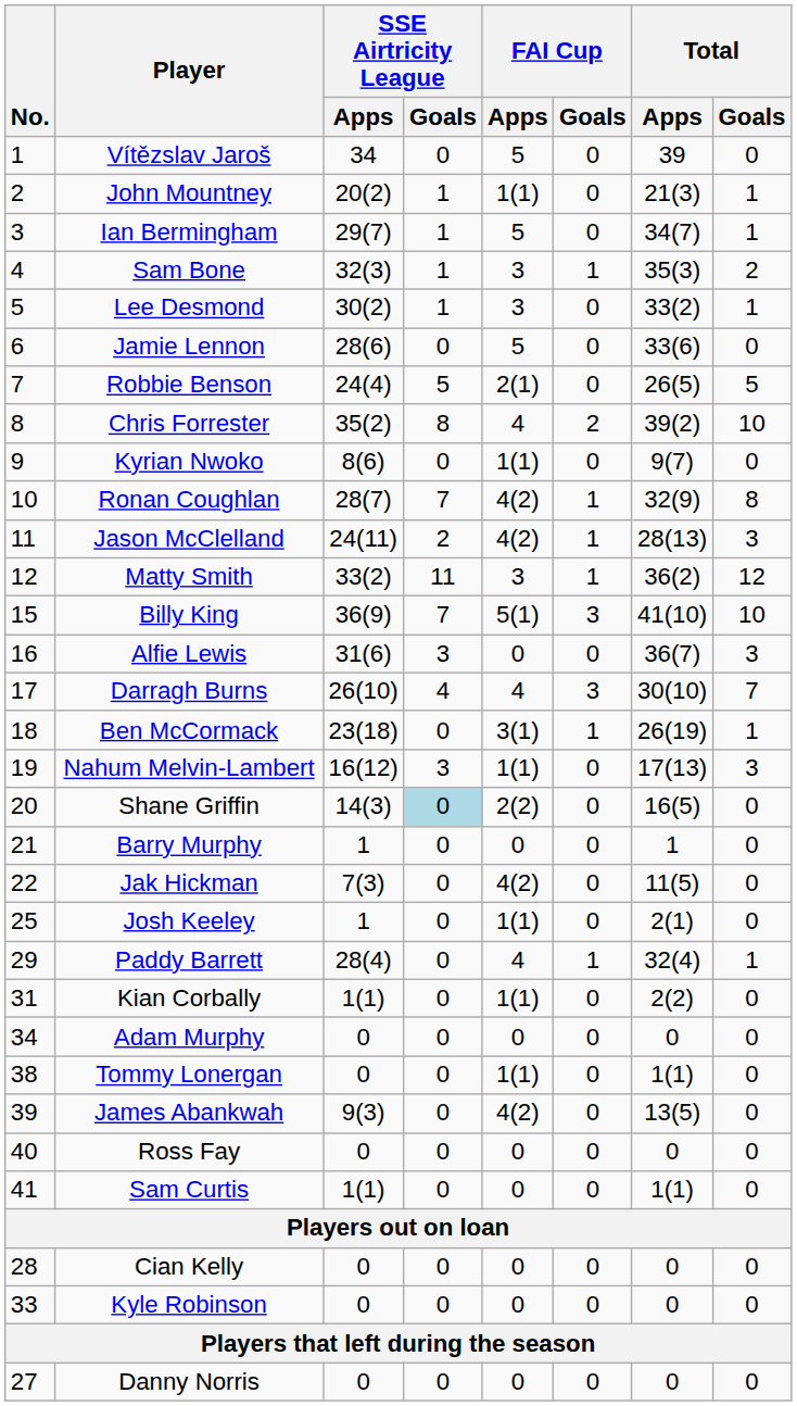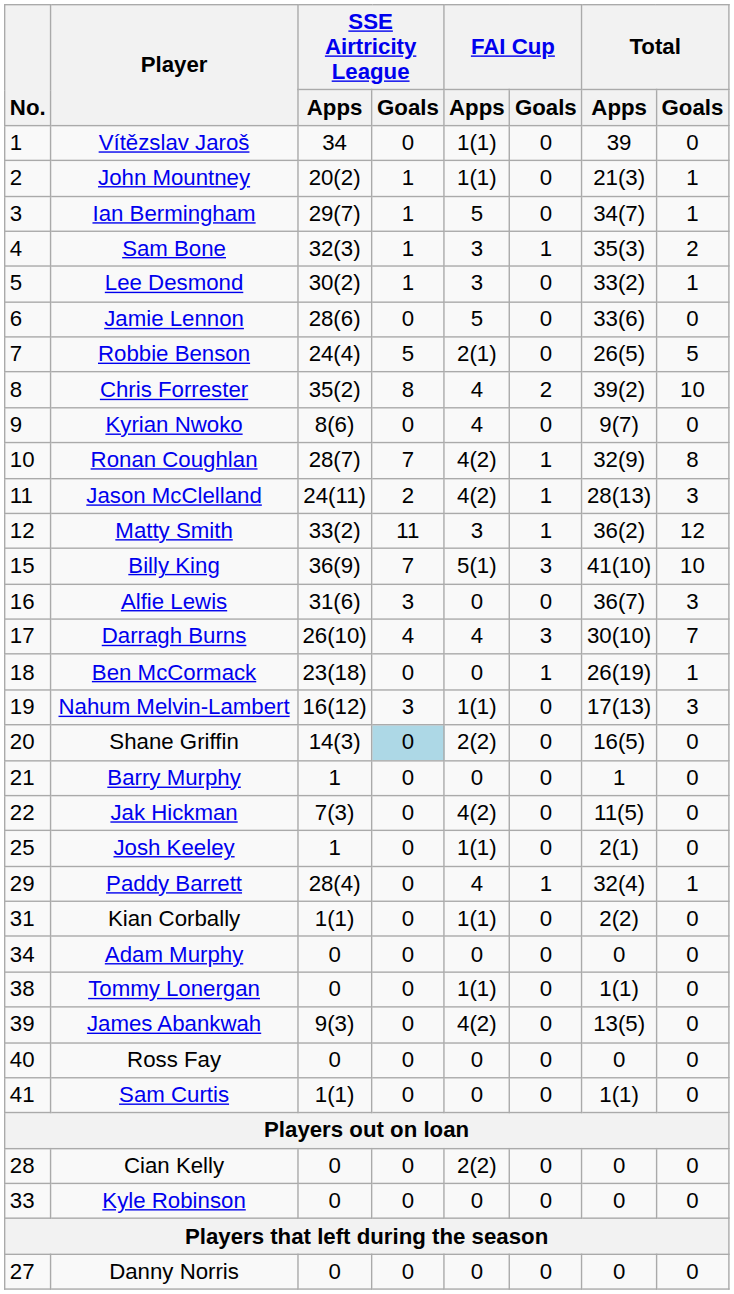 <table class="wikitable" style="text-align:center">
 <tr>
 <th rowspan="2" style="vertical-align:bottom">No.</th>
 <th rowspan="2" style="width:170px">Player</th>
 <th colspan="2" style="width:85px"><a href='#'>SSE Airtricity League</a></th>
 <th colspan="2" style="width:85px"><a href='#'>FAI Cup</a></th>
 <th colspan="2" style="width:85px">Total</th>
 </tr>
 <tr>
 <th>Apps</th>
 <th>Goals</th>
 <th>Apps</th>
 <th>Goals</th>
 <th>Apps</th>
 <th>Goals</th>
 </tr>
 <tr>
 <td align="left">1</td>
 <td><a href='#'>Vítězslav Jaroš</a></td>
 <td>34</td>
 <td>0</td>
-<td>5</td>
+<td>1(1)</td>
 <td>0</td>
 <td>39</td>
 <td>0</td>
 </tr>
 <tr>
 <td align="left">2</td>
 <td><a href='#'>John Mountney</a></td>
 <td>20(2)</td>
 <td>1</td>
 <td>1(1)</td>
 <td>0</td>
 <td>21(3)</td>
 <td>1</td>
 </tr>
 <tr>
 <td align="left">3</td>
 <td><a href='#'>Ian Bermingham</a></td>
 <td>29(7)</td>
 <td>1</td>
 <td>5</td>
 <td>0</td>
 <td>34(7)</td>
 <td>1</td>
 </tr>
 <tr>
 <td align="left">4</td>
 <td><a href='#'>Sam Bone</a></td>
 <td>32(3)</td>
 <td>1</td>
 <td>3</td>
 <td>1</td>
 <td>35(3)</td>
 <td>2</td>
 </tr>
 <tr>
 <td align="left">5</td>
 <td><a href='#'>Lee Desmond</a></td>
 <td>30(2)</td>
 <td>1</td>
 <td>3</td>
 <td>0</td>
 <td>33(2)</td>
 <td>1</td>
 </tr>
 <tr>
 <td align="left">6</td>
 <td><a href='#'>Jamie Lennon</a></td>
 <td>28(6)</td>
 <td>0</td>
 <td>5</td>
 <td>0</td>
 <td>33(6)</td>
 <td>0</td>
 </tr>
 <tr>
 <td align="left">7</td>
 <td><a href='#'>Robbie Benson</a></td>
 <td>24(4)</td>
 <td>5</td>
 <td>2(1)</td>
 <td>0</td>
 <td>26(5)</td>
 <td>5</td>
 </tr>
 <tr>
 <td align="left">8</td>
 <td><a href='#'>Chris Forrester</a></td>
 <td>35(2)</td>
 <td>8</td>
 <td>4</td>
 <td>2</td>
 <td>39(2)</td>
 <td>10</td>
 </tr>
 <tr>
 <td align="left">9</td>
 <td><a href='#'>Kyrian Nwoko</a></td>
 <td>8(6)</td>
 <td>0</td>
-<td>1(1)</td>
+<td>4</td>
 <td>0</td>
 <td>9(7)</td>
 <td>0</td>
 </tr>
 <tr>
 <td align="left">10</td>
 <td><a href='#'>Ronan Coughlan</a></td>
 <td>28(7)</td>
 <td>7</td>
 <td>4(2)</td>
 <td>1</td>
 <td>32(9)</td>
 <td>8</td>
 </tr>
 <tr>
 <td align="left">11</td>
 <td><a href='#'>Jason McClelland</a></td>
 <td>24(11)</td>
 <td>2</td>
 <td>4(2)</td>
 <td>1</td>
 <td>28(13)</td>
 <td>3</td>
 </tr>
 <tr>
 <td align="left">12</td>
 <td><a href='#'>Matty Smith</a></td>
 <td>33(2)</td>
 <td>11</td>
 <td>3</td>
 <td>1</td>
 <td>36(2)</td>
 <td>12</td>
 </tr>
 <tr>
 <td align="left">15</td>
 <td><a href='#'>Billy King</a></td>
 <td>36(9)</td>
 <td>7</td>
 <td>5(1)</td>
 <td>3</td>
 <td>41(10)</td>
 <td>10</td>
 </tr>
 <tr>
 <td align="left">16</td>
 <td><a href='#'>Alfie Lewis</a></td>
 <td>31(6)</td>
 <td>3</td>
 <td>0</td>
 <td>0</td>
 <td>36(7)</td>
 <td>3</td>
 </tr>
 <tr>
 <td align="left">17</td>
 <td><a href='#'>Darragh Burns</a></td>
 <td>26(10)</td>
 <td>4</td>
 <td>4</td>
 <td>3</td>
 <td>30(10)</td>
 <td>7</td>
 </tr>
 <tr>
 <td align="left">18</td>
 <td><a href='#'>Ben McCormack</a></td>
 <td>23(18)</td>
 <td>0</td>
-<td>3(1)</td>
+<td>0</td>
 <td>1</td>
 <td>26(19)</td>
 <td>1</td>
 </tr>
 <tr>
 <td align="left">19</td>
 <td><a href='#'>Nahum Melvin-Lambert</a></td>
 <td>16(12)</td>
 <td>3</td>
 <td>1(1)</td>
 <td>0</td>
 <td>17(13)</td>
 <td>3</td>
 </tr>
 <tr>
 <td align="left">20</td>
 <td>Shane Griffin</td>
 <td>14(3)</td>
 <td style="background: lightblue;">0</td>
 <td>2(2)</td>
 <td>0</td>
 <td>16(5)</td>
 <td>0</td>
 </tr>
 <tr>
 <td align="left">21</td>
 <td><a href='#'>Barry Murphy</a></td>
 <td>1</td>
 <td>0</td>
 <td>0</td>
 <td>0</td>
 <td>1</td>
 <td>0</td>
 </tr>
 <tr>
 <td align="left">22</td>
 <td><a href='#'>Jak Hickman</a></td>
 <td>7(3)</td>
 <td>0</td>
 <td>4(2)</td>
 <td>0</td>
 <td>11(5)</td>
 <td>0</td>
 </tr>
 <tr>
 <td align="left">25</td>
 <td><a href='#'>Josh Keeley</a></td>
 <td>1</td>
 <td>0</td>
 <td>1(1)</td>
 <td>0</td>
 <td>2(1)</td>
 <td>0</td>
 </tr>
 <tr>
 <td align="left">29</td>
 <td><a href='#'>Paddy Barrett</a></td>
 <td>28(4)</td>
 <td>0</td>
 <td>4</td>
 <td>1</td>
 <td>32(4)</td>
 <td>1</td>
 </tr>
 <tr>
 <td align="left">31</td>
 <td>Kian Corbally</td>
 <td>1(1)</td>
 <td>0</td>
 <td>1(1)</td>
 <td>0</td>
 <td>2(2)</td>
 <td>0</td>
 </tr>
 <tr>
 <td align="left">34</td>
 <td><a href='#'>Adam Murphy</a></td>
 <td>0</td>
 <td>0</td>
 <td>0</td>
 <td>0</td>
 <td>0</td>
 <td>0</td>
 </tr>
 <tr>
 <td align="left">38</td>
 <td><a href='#'>Tommy Lonergan</a></td>
 <td>0</td>
 <td>0</td>
 <td>1(1)</td>
 <td>0</td>
 <td>1(1)</td>
 <td>0</td>
 </tr>
 <tr>
 <td align="left">39</td>
 <td><a href='#'>James Abankwah</a></td>
 <td>9(3)</td>
 <td>0</td>
 <td>4(2)</td>
 <td>0</td>
 <td>13(5)</td>
 <td>0</td>
 </tr>
 <tr>
 <td align="left">40</td>
 <td>Ross Fay</td>
 <td>0</td>
 <td>0</td>
 <td>0</td>
 <td>0</td>
 <td>0</td>
 <td>0</td>
 </tr>
 <tr>
 <td align="left">41</td>
 <td><a href='#'>Sam Curtis</a></td>
 <td>1(1)</td>
 <td>0</td>
 <td>0</td>
 <td>0</td>
 <td>1(1)</td>
 <td>0</td>
 </tr>
 <tr>
 <th colspan="16">Players out on loan</th>
 </tr>
 <tr>
 <td align="left">28</td>
 <td>Cian Kelly</td>
 <td>0</td>
 <td>0</td>
-<td>0</td>
+<td>2(2)</td>
 <td>0</td>
 <td>0</td>
 <td>0</td>
 </tr>
 <tr>
 <td align="left">33</td>
 <td><a href='#'>Kyle Robinson</a></td>
 <td>0</td>
 <td>0</td>
 <td>0</td>
 <td>0</td>
 <td>0</td>
 <td>0</td>
 </tr>
 <tr>
 <th colspan="16">Players that left during the season</th>
 </tr>
 <tr>
 <td align="left">27</td>
 <td>Danny Norris</td>
 <td>0</td>
 <td>0</td>
 <td>0</td>
 <td>0</td>
 <td>0</td>
 <td>0</td>
 </tr>
 </table>
